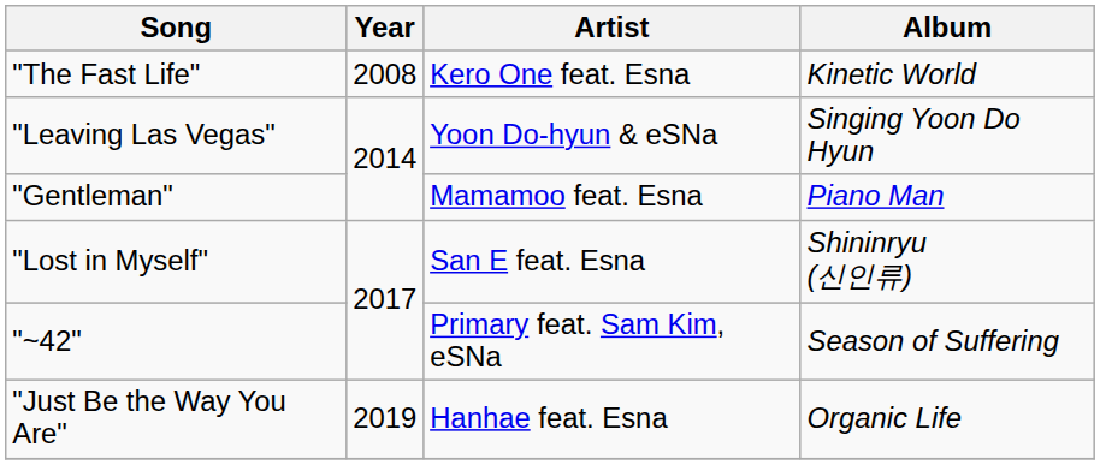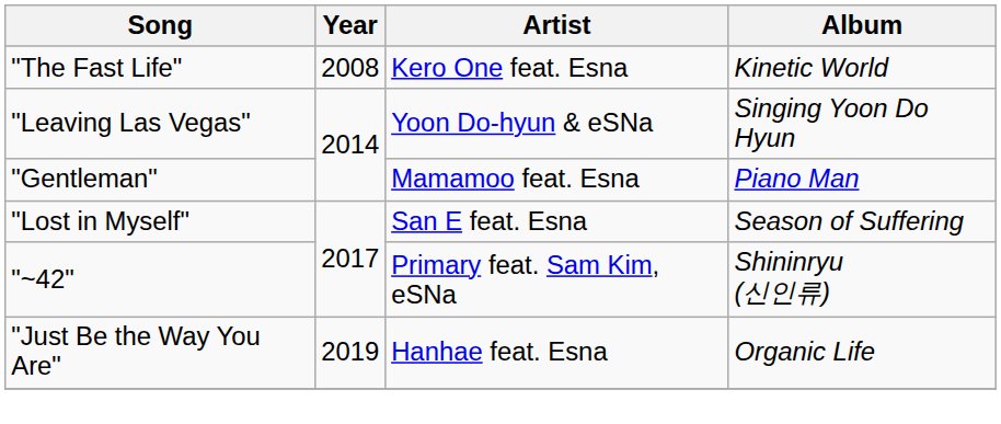 <table class="wikitable plainrowheaders">
 <tr>
 <th scope="col">Song</th>
 <th scope="col">Year</th>
 <th scope="col">Artist</th>
 <th scope="col">Album</th>
 </tr>
 <tr>
 <td>"The Fast Life"</td>
 <td rowspan="1">2008</td>
 <td rowspan="1"><a href='#'>Kero One</a> feat. Esna</td>
 <td><em>Kinetic World</em></td>
 </tr>
 <tr>
 <td>"Leaving Las Vegas"</td>
 <td rowspan="2">2014</td>
 <td rowspan="1"><a href='#'>Yoon Do-hyun</a> & eSNa</td>
 <td><em>Singing Yoon Do Hyun</em></td>
 </tr>
 <tr>
 <td>"Gentleman"</td>
 <td rowspan="1"><a href='#'>Mamamoo</a> feat. Esna</td>
 <td rowspan="1"><em><a href='#'>Piano Man</a></em></td>
 </tr>
 <tr>
 <td>"Lost in Myself"</td>
 <td rowspan="2">2017</td>
 <td rowspan="1"><a href='#'>San E</a> feat. Esna</td>
-<td><em>Shininryu<br>(신인류)</em></td>
+<td><em>Season of Suffering</em></td>
 </tr>
 <tr>
 <td>"~42"</td>
 <td rowspan="1"><a href='#'>Primary</a> feat. <a href='#'>Sam Kim</a>, eSNa</td>
-<td><em>Season of Suffering</em></td>
+<td><em>Shininryu<br>(신인류)</em></td>
 </tr>
 <tr>
 <td>"Just Be the Way You Are"</td>
 <td rowspan="1">2019</td>
 <td rowspan="1"><a href='#'>Hanhae</a> feat. Esna</td>
 <td><em>Organic Life</em></td>
 </tr>
 <tr>
 </tr>
 </table>
